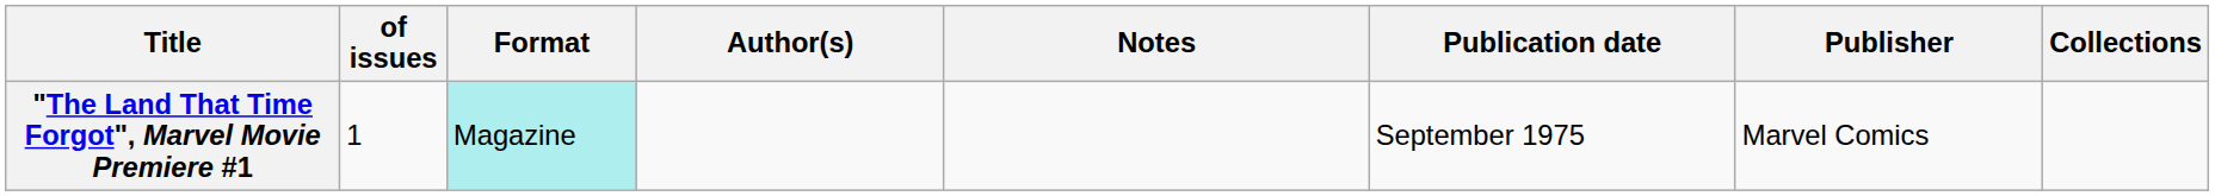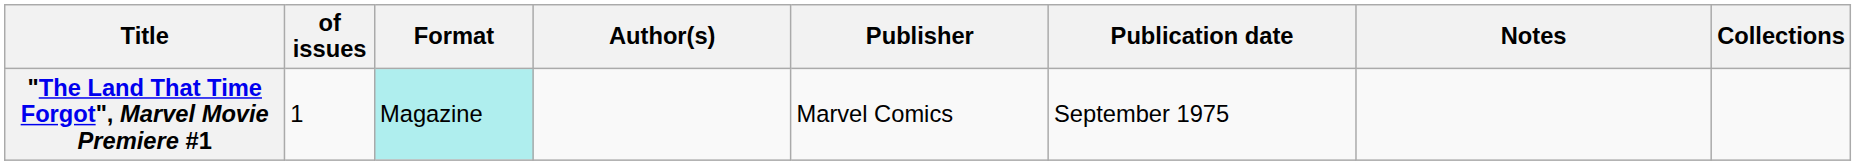 <table class="wikitable">
 <tr>
 <th>Title</th>
 <th style="width:40pt"> of issues</th>
 <th style="width:75pt">Format</th>
 <th style="width:125pt">Author(s)</th>
+<th style="width:125pt">Publisher</th>
+<th style="width:150pt">Publication date</th>
 <th style="width:175pt">Notes</th>
-<th style="width:150pt">Publication date</th>
-<th style="width:125pt">Publisher</th>
 <th>Collections</th>
 </tr>
 <tr>
 <th>"<a href='#'>The Land That Time Forgot</a>", <em>Marvel Movie Premiere</em> #1</th>
 <td>1</td>
 <td style="background: paleturquoise;">Magazine</td>
 <td></td>
+<td>Marvel Comics</td>
+<td>September 1975</td>
 <td></td>
-<td>September 1975</td>
-<td>Marvel Comics</td>
 <td></td>
 </tr>
 </table>
